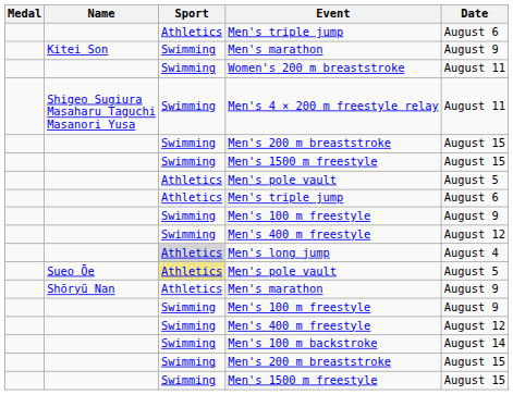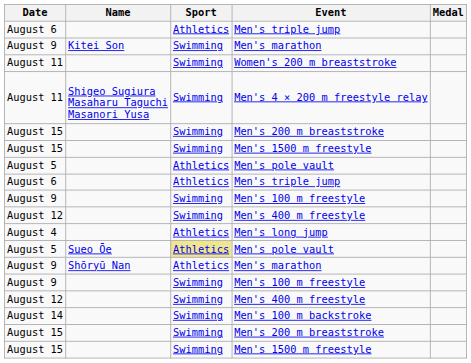 <table class="wikitable sortable" style="font-size:95%">
 <tr>
-<th>Medal</th>
+<th>Date</th>
 <th>Name</th>
 <th>Sport</th>
 <th>Event</th>
-<th>Date</th>
+<th>Medal</th>
 </tr>
 <tr>
-<td></td>
+<td>August 6</td>
 <td></td>
 <td><a href='#'>Athletics</a></td>
 <td><a href='#'>Men's triple jump</a></td>
-<td>August 6</td>
+<td></td>
 </tr>
 <tr>
-<td></td>
+<td>August 9</td>
 <td><a href='#'>Kitei Son</a></td>
 <td><a href='#'>Swimming</a></td>
 <td><a href='#'>Men's marathon</a></td>
-<td>August 9</td>
+<td></td>
 </tr>
 <tr>
-<td></td>
+<td>August 11</td>
 <td></td>
 <td><a href='#'>Swimming</a></td>
 <td><a href='#'>Women's 200 m breaststroke</a></td>
-<td>August 11</td>
+<td></td>
 </tr>
 <tr>
-<td></td>
+<td>August 11</td>
 <td><br><a href='#'>Shigeo Sugiura</a><br><a href='#'>Masaharu Taguchi</a><br><a href='#'>Masanori Yusa</a></td>
 <td><a href='#'>Swimming</a></td>
 <td><a href='#'>Men's 4 × 200 m freestyle relay</a></td>
-<td>August 11</td>
+<td></td>
 </tr>
 <tr>
-<td></td>
+<td>August 15</td>
 <td></td>
 <td><a href='#'>Swimming</a></td>
 <td><a href='#'>Men's 200 m breaststroke</a></td>
-<td>August 15</td>
+<td></td>
 </tr>
 <tr>
-<td></td>
+<td>August 15</td>
 <td></td>
 <td><a href='#'>Swimming</a></td>
 <td><a href='#'>Men's 1500 m freestyle</a></td>
-<td>August 15</td>
+<td></td>
 </tr>
 <tr>
-<td></td>
+<td>August 5</td>
 <td></td>
 <td><a href='#'>Athletics</a></td>
 <td><a href='#'>Men's pole vault</a></td>
-<td>August 5</td>
+<td></td>
 </tr>
 <tr>
-<td></td>
+<td>August 6</td>
 <td></td>
 <td><a href='#'>Athletics</a></td>
 <td><a href='#'>Men's triple jump</a></td>
-<td>August 6</td>
+<td></td>
 </tr>
 <tr>
-<td></td>
+<td>August 9</td>
 <td></td>
 <td><a href='#'>Swimming</a></td>
 <td><a href='#'>Men's 100 m freestyle</a></td>
-<td>August 9</td>
+<td></td>
 </tr>
 <tr>
-<td></td>
+<td>August 12</td>
 <td></td>
 <td><a href='#'>Swimming</a></td>
 <td><a href='#'>Men's 400 m freestyle</a></td>
-<td>August 12</td>
+<td></td>
 </tr>
 <tr>
+<td>August 4</td>
 <td></td>
+<td><a href='#'>Athletics</a></td>
+<td><a href='#'>Men's long jump</a></td>
 <td></td>
-<td style="background: lightgrey;"><a href='#'>Athletics</a></td>
-<td><a href='#'>Men's long jump</a></td>
-<td>August 4</td>
 </tr>
 <tr>
-<td></td>
+<td>August 5</td>
 <td><a href='#'>Sueo Ōe</a></td>
 <td style="background: khaki;"><a href='#'>Athletics</a></td>
 <td><a href='#'>Men's pole vault</a></td>
-<td>August 5</td>
+<td></td>
 </tr>
 <tr>
-<td></td>
+<td>August 9</td>
 <td><a href='#'>Shōryū Nan</a></td>
 <td><a href='#'>Athletics</a></td>
 <td><a href='#'>Men's marathon</a></td>
-<td>August 9</td>
+<td></td>
 </tr>
 <tr>
-<td></td>
+<td>August 9</td>
 <td></td>
 <td><a href='#'>Swimming</a></td>
 <td><a href='#'>Men's 100 m freestyle</a></td>
-<td>August 9</td>
+<td></td>
 </tr>
 <tr>
-<td></td>
+<td>August 12</td>
 <td></td>
 <td><a href='#'>Swimming</a></td>
 <td><a href='#'>Men's 400 m freestyle</a></td>
-<td>August 12</td>
+<td></td>
 </tr>
 <tr>
-<td></td>
+<td>August 14</td>
 <td></td>
 <td><a href='#'>Swimming</a></td>
 <td><a href='#'>Men's 100 m backstroke</a></td>
-<td>August 14</td>
+<td></td>
 </tr>
 <tr>
-<td></td>
+<td>August 15</td>
 <td></td>
 <td><a href='#'>Swimming</a></td>
 <td><a href='#'>Men's 200 m breaststroke</a></td>
-<td>August 15</td>
+<td></td>
 </tr>
 <tr>
-<td></td>
+<td>August 15</td>
 <td></td>
 <td><a href='#'>Swimming</a></td>
 <td><a href='#'>Men's 1500 m freestyle</a></td>
-<td>August 15</td>
+<td></td>
 </tr>
 </table>
